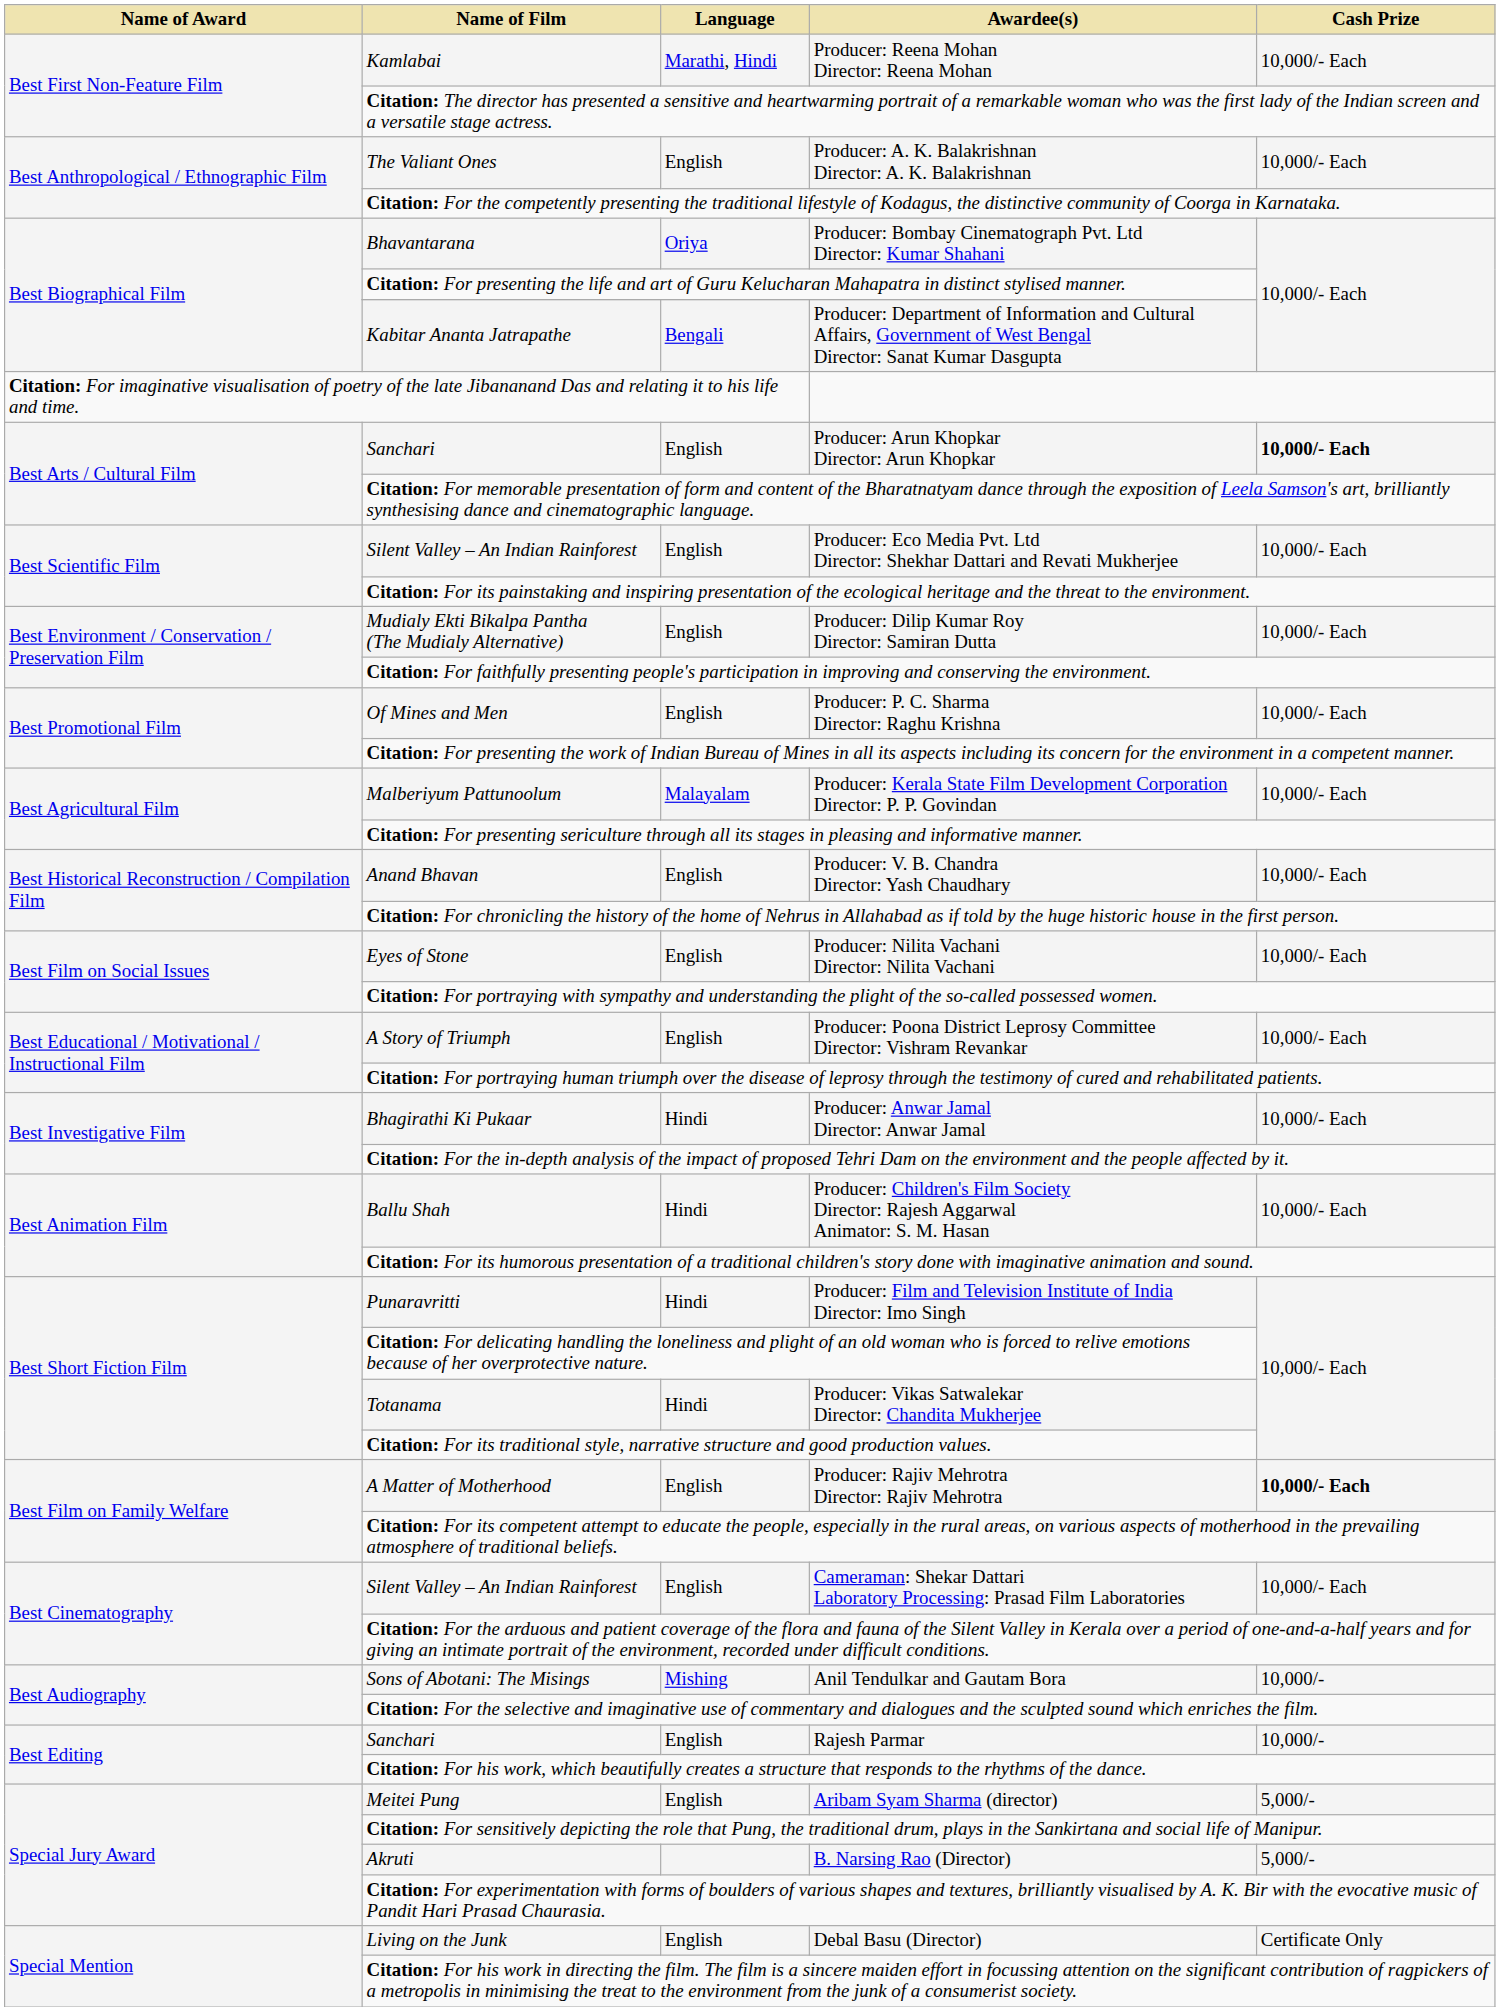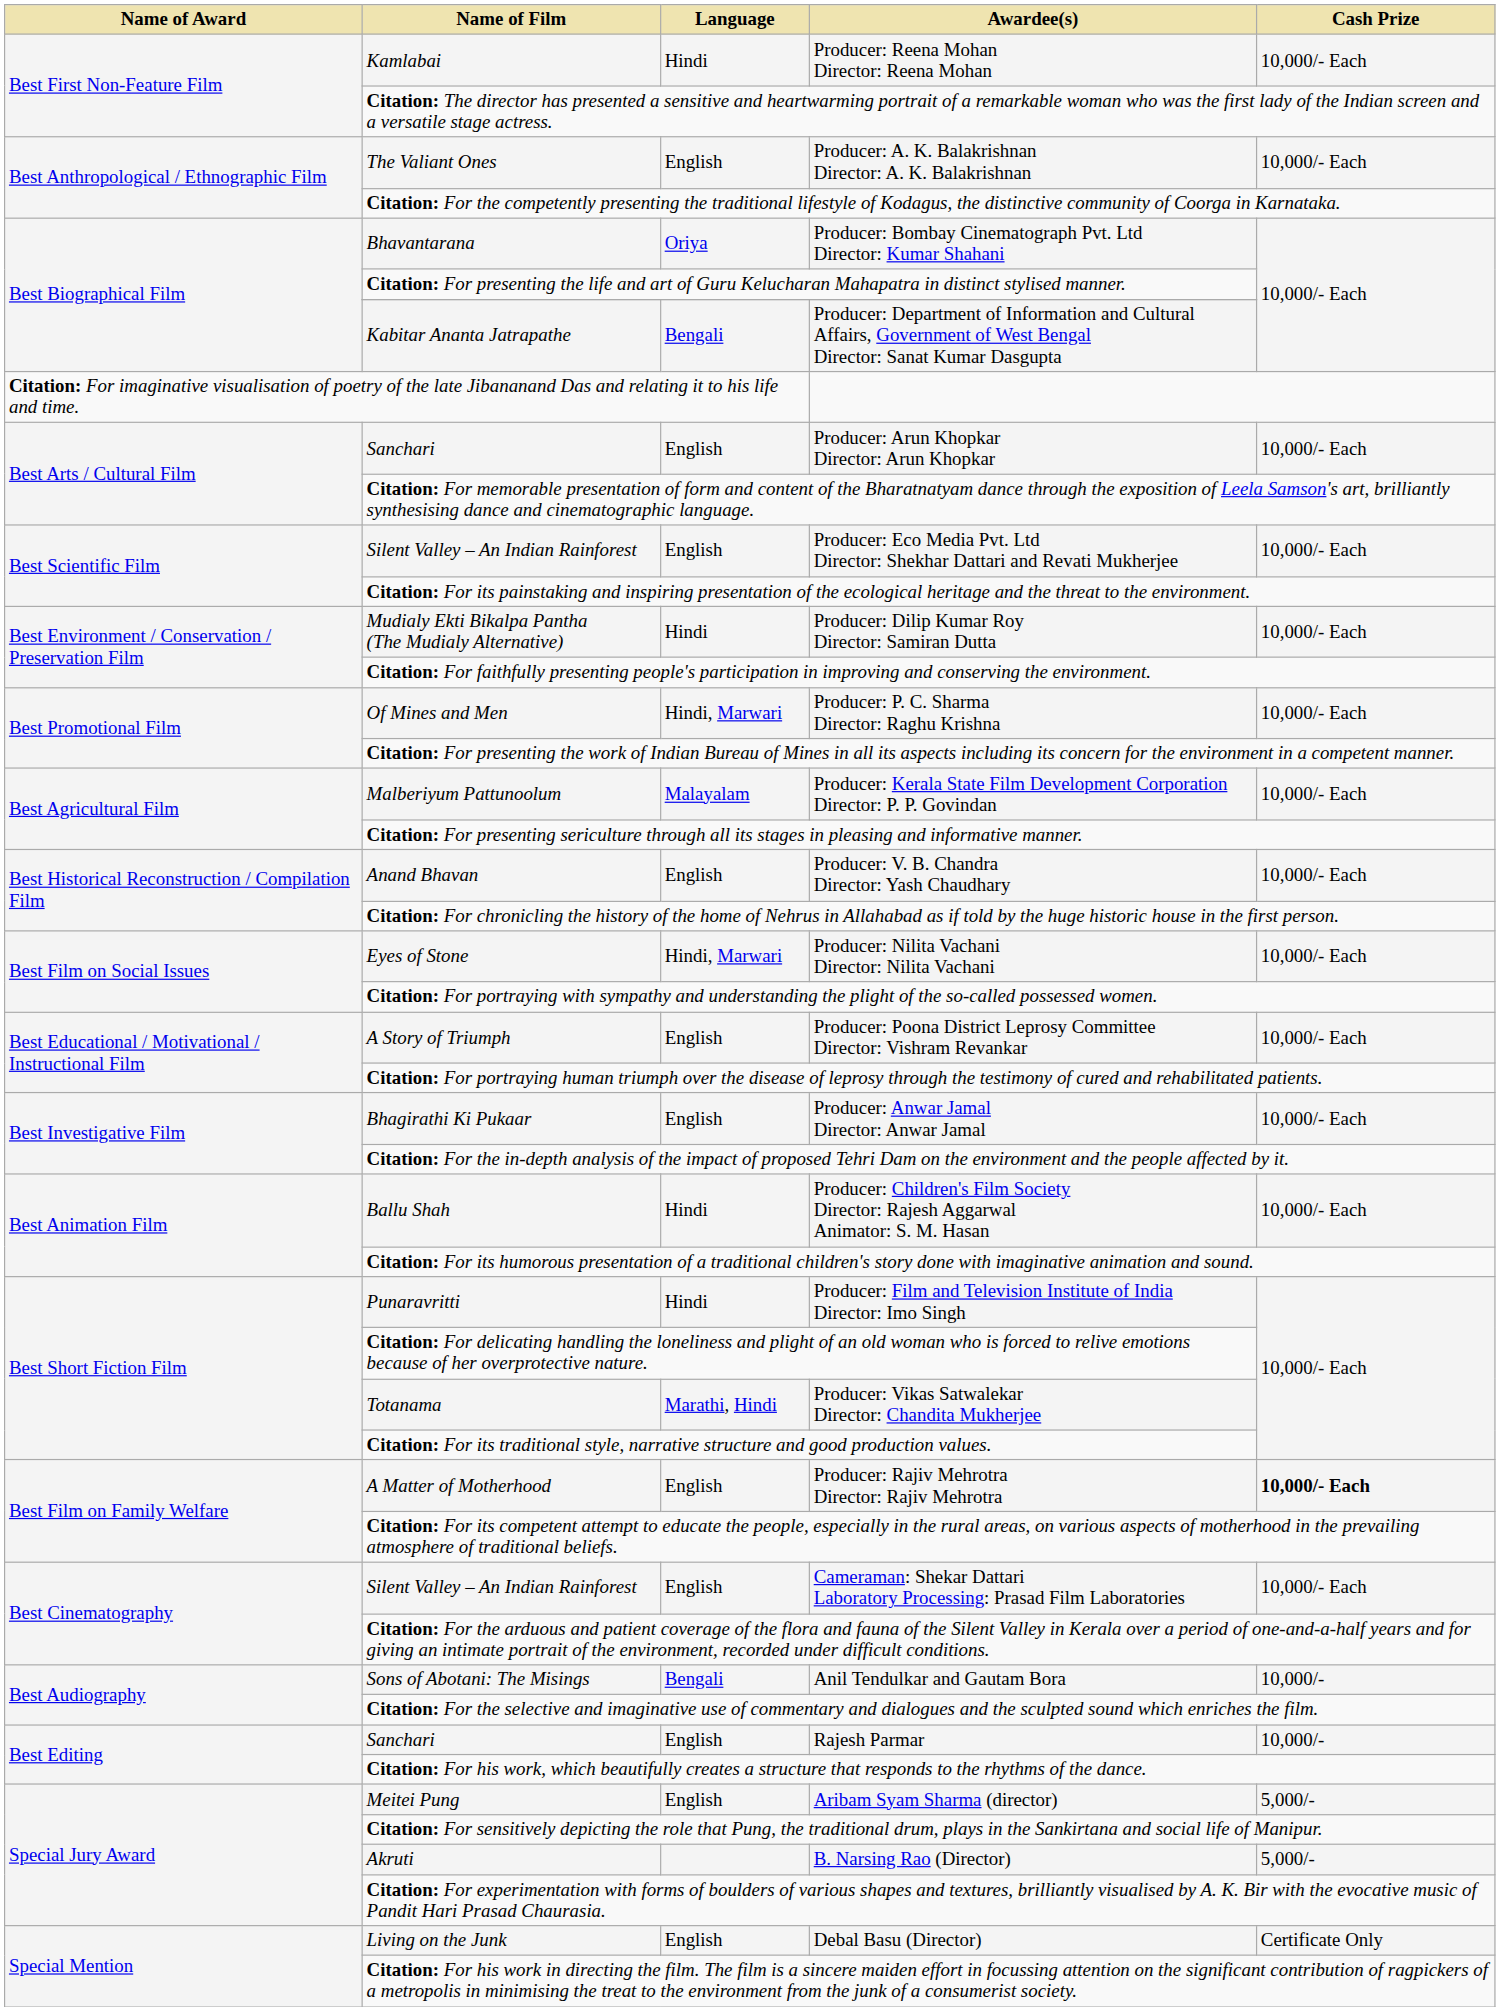 <table class="wikitable" style="width:100%;">
 <tr>
 <th style="background-color:#EFE4B0;width:24%;">Name of Award</th>
 <th style="background-color:#EFE4B0;width:20%;">Name of Film</th>
 <th style="background-color:#EFE4B0;width:10%;">Language</th>
 <th style="background-color:#EFE4B0;width:30%;">Awardee(s)</th>
 <th style="background-color:#EFE4B0;width:16%;">Cash Prize</th>
 </tr>
 <tr style="background-color:#F4F4F4">
 <td rowspan="2"><a href='#'>Best First Non-Feature Film</a></td>
 <td><em>Kamlabai</em></td>
-<td><a href='#'>Marathi</a>, <a href='#'>Hindi</a></td>
+<td>Hindi</td>
 <td>Producer: Reena Mohan<br>Director: Reena Mohan</td>
 <td> 10,000/- Each</td>
 </tr>
 <tr style="background-color:#F9F9F9">
 <td colspan="4"><strong>Citation:</strong> <em>The director has presented a sensitive and heartwarming portrait of a remarkable woman who was the first lady of the Indian screen and a versatile stage actress.</em></td>
 </tr>
 <tr style="background-color:#F4F4F4">
 <td rowspan="2"><a href='#'>Best Anthropological / Ethnographic Film</a></td>
 <td><em>The Valiant Ones</em></td>
 <td>English</td>
 <td>Producer: A. K. Balakrishnan<br>Director: A. K. Balakrishnan</td>
 <td> 10,000/- Each</td>
 </tr>
 <tr style="background-color:#F9F9F9">
 <td colspan="4"><strong>Citation:</strong> <em>For the competently presenting the traditional lifestyle of Kodagus, the distinctive community of Coorga in Karnataka.</em></td>
 </tr>
 <tr style="background-color:#F4F4F4">
 <td rowspan="4"><a href='#'>Best Biographical Film</a></td>
 <td><em>Bhavantarana</em></td>
 <td><a href='#'>Oriya</a></td>
 <td>Producer: Bombay Cinematograph Pvt. Ltd<br>Director: <a href='#'>Kumar Shahani</a></td>
 <td rowspan="4"> 10,000/- Each</td>
 </tr>
 <tr style="background-color:#F9F9F9">
 <td colspan="3"><strong>Citation:</strong> <em>For presenting the life and art of Guru Kelucharan Mahapatra in distinct stylised manner.</em></td>
 </tr>
 <tr style="background-color:#F4F4F4">
 </tr>
 <tr style="background-color:#F4F4F4">
 <td><em>Kabitar Ananta Jatrapathe</em></td>
 <td><a href='#'>Bengali</a></td>
 <td>Producer: Department of Information and Cultural Affairs, <a href='#'>Government of West Bengal</a><br>Director: Sanat Kumar Dasgupta</td>
 </tr>
 <tr style="background-color:#F9F9F9">
 <td colspan="3"><strong>Citation:</strong> <em>For imaginative visualisation of poetry of the late Jibananand Das and relating it to his life and time.</em></td>
 </tr>
 <tr style="background-color:#F4F4F4">
 <td rowspan="2"><a href='#'>Best Arts / Cultural Film</a></td>
 <td><em>Sanchari</em></td>
 <td>English</td>
 <td>Producer: Arun Khopkar<br>Director: Arun Khopkar</td>
-<td><strong> 10,000/- Each</strong></td>
+<td> 10,000/- Each</td>
 </tr>
 <tr style="background-color:#F9F9F9">
 <td colspan="4"><strong>Citation:</strong> <em>For memorable presentation of form and content of the Bharatnatyam dance through the exposition of <a href='#'>Leela Samson</a>'s art, brilliantly synthesising dance and cinematographic language.</em></td>
 </tr>
 <tr style="background-color:#F4F4F4">
 <td rowspan="2"><a href='#'>Best Scientific Film</a></td>
 <td><em>Silent Valley – An Indian Rainforest</em></td>
 <td>English</td>
 <td>Producer: Eco Media Pvt. Ltd<br>Director: Shekhar Dattari and Revati Mukherjee</td>
 <td> 10,000/- Each</td>
 </tr>
 <tr style="background-color:#F9F9F9">
 <td colspan="4"><strong>Citation:</strong> <em>For its painstaking and inspiring presentation of the ecological heritage and the threat to the environment.</em></td>
 </tr>
 <tr style="background-color:#F4F4F4">
 <td rowspan="2"><a href='#'>Best Environment / Conservation / Preservation Film</a></td>
 <td><em>Mudialy Ekti Bikalpa Pantha<br>(The Mudialy Alternative)</em></td>
-<td>English</td>
+<td>Hindi</td>
 <td>Producer: Dilip Kumar Roy<br>Director: Samiran Dutta</td>
 <td> 10,000/- Each</td>
 </tr>
 <tr style="background-color:#F9F9F9">
 <td colspan="4"><strong>Citation:</strong> <em>For faithfully presenting people's participation in improving and conserving the environment.</em></td>
 </tr>
 <tr style="background-color:#F4F4F4">
 <td rowspan="2"><a href='#'>Best Promotional Film</a></td>
 <td><em>Of Mines and Men</em></td>
-<td>English</td>
+<td>Hindi, <a href='#'>Marwari</a></td>
 <td>Producer: P. C. Sharma<br>Director: Raghu Krishna</td>
 <td> 10,000/- Each</td>
 </tr>
 <tr style="background-color:#F9F9F9">
 <td colspan="4"><strong>Citation:</strong> <em>For presenting the work of Indian Bureau of Mines in all its aspects including its concern for the environment in a competent manner.</em></td>
 </tr>
 <tr style="background-color:#F4F4F4">
 <td rowspan="2"><a href='#'>Best Agricultural Film</a></td>
 <td><em>Malberiyum Pattunoolum</em></td>
 <td><a href='#'>Malayalam</a></td>
 <td>Producer: <a href='#'>Kerala State Film Development Corporation</a><br>Director: P. P. Govindan</td>
 <td> 10,000/- Each</td>
 </tr>
 <tr style="background-color:#F9F9F9">
 <td colspan="4"><strong>Citation:</strong> <em>For presenting sericulture through all its stages in pleasing and informative manner.</em></td>
 </tr>
 <tr style="background-color:#F4F4F4">
 <td rowspan="2"><a href='#'>Best Historical Reconstruction / Compilation Film</a></td>
 <td><em>Anand Bhavan</em></td>
 <td>English</td>
 <td>Producer: V. B. Chandra<br>Director: Yash Chaudhary</td>
 <td> 10,000/- Each</td>
 </tr>
 <tr style="background-color:#F9F9F9">
 <td colspan="4"><strong>Citation:</strong> <em>For chronicling the history of the home of Nehrus in Allahabad as if told by the huge historic house in the first person.</em></td>
 </tr>
 <tr style="background-color:#F4F4F4">
 <td rowspan="2"><a href='#'>Best Film on Social Issues</a></td>
 <td><em>Eyes of Stone</em></td>
-<td>English</td>
+<td>Hindi, <a href='#'>Marwari</a></td>
 <td>Producer: Nilita Vachani<br>Director: Nilita Vachani</td>
 <td> 10,000/- Each</td>
 </tr>
 <tr style="background-color:#F9F9F9">
 <td colspan="4"><strong>Citation:</strong> <em>For portraying with sympathy and understanding the plight of the so-called possessed women.</em></td>
 </tr>
 <tr style="background-color:#F4F4F4">
 <td rowspan="2"><a href='#'>Best Educational / Motivational / Instructional Film</a></td>
 <td><em>A Story of Triumph</em></td>
 <td>English</td>
 <td>Producer: Poona District Leprosy Committee<br>Director: Vishram Revankar</td>
 <td> 10,000/- Each</td>
 </tr>
 <tr style="background-color:#F9F9F9">
 <td colspan="4"><strong>Citation:</strong> <em>For portraying human triumph over the disease of leprosy through the testimony of cured and rehabilitated patients.</em></td>
 </tr>
 <tr style="background-color:#F4F4F4">
 <td rowspan="2"><a href='#'>Best Investigative Film</a></td>
 <td><em>Bhagirathi Ki Pukaar</em></td>
-<td>Hindi</td>
+<td>English</td>
 <td>Producer: <a href='#'>Anwar Jamal</a><br>Director: Anwar Jamal</td>
 <td> 10,000/- Each</td>
 </tr>
 <tr style="background-color:#F9F9F9">
 <td colspan="4"><strong>Citation:</strong> <em>For the in-depth analysis of the impact of proposed Tehri Dam on the environment and the people affected by it.</em></td>
 </tr>
 <tr style="background-color:#F4F4F4">
 <td rowspan="2"><a href='#'>Best Animation Film</a></td>
 <td><em>Ballu Shah</em></td>
 <td>Hindi</td>
 <td>Producer: <a href='#'>Children's Film Society</a><br>Director: Rajesh Aggarwal<br>Animator: S. M. Hasan</td>
 <td> 10,000/- Each</td>
 </tr>
 <tr style="background-color:#F9F9F9">
 <td colspan="4"><strong>Citation:</strong> <em>For its humorous presentation of a traditional children's story done with imaginative animation and sound.</em></td>
 </tr>
 <tr style="background-color:#F4F4F4">
 <td rowspan="4"><a href='#'>Best Short Fiction Film</a></td>
 <td><em>Punaravritti</em></td>
 <td>Hindi</td>
 <td>Producer: <a href='#'>Film and Television Institute of India</a><br>Director: Imo Singh</td>
 <td rowspan="4"> 10,000/- Each</td>
 </tr>
 <tr style="background-color:#F9F9F9">
 <td colspan="3"><strong>Citation:</strong> <em>For delicating handling the loneliness and plight of an old woman who is forced to  relive emotions because of her overprotective nature.</em></td>
 </tr>
 <tr style="background-color:#F4F4F4">
 <td><em>Totanama</em></td>
-<td>Hindi</td>
+<td><a href='#'>Marathi</a>, <a href='#'>Hindi</a></td>
 <td>Producer: Vikas Satwalekar<br>Director: <a href='#'>Chandita Mukherjee</a></td>
 </tr>
 <tr style="background-color:#F9F9F9">
 <td colspan="3"><strong>Citation:</strong> <em>For its traditional style, narrative structure and good production values.</em></td>
 </tr>
 <tr style="background-color:#F4F4F4">
 <td rowspan="2"><a href='#'>Best Film on Family Welfare</a></td>
 <td><em>A Matter of Motherhood</em></td>
 <td>English</td>
 <td>Producer: Rajiv Mehrotra<br>Director: Rajiv Mehrotra</td>
 <td><strong> 10,000/- Each</strong></td>
 </tr>
 <tr style="background-color:#F9F9F9">
 <td colspan="4"><strong>Citation:</strong> <em>For its competent attempt to educate the people, especially in the rural areas, on various aspects of motherhood in the prevailing atmosphere of traditional beliefs.</em></td>
 </tr>
 <tr style="background-color:#F4F4F4">
 <td rowspan="2"><a href='#'>Best Cinematography</a></td>
 <td><em>Silent Valley – An Indian Rainforest</em></td>
 <td>English</td>
 <td><a href='#'>Cameraman</a>: Shekar Dattari<br><a href='#'>Laboratory Processing</a>: Prasad Film Laboratories</td>
 <td> 10,000/- Each</td>
 </tr>
 <tr style="background-color:#F9F9F9">
 <td colspan="4"><strong>Citation:</strong> <em>For the arduous and patient coverage of the flora and fauna of the Silent Valley in Kerala over a period of one-and-a-half years and for giving an intimate portrait of the environment, recorded under difficult conditions.</em></td>
 </tr>
 <tr style="background-color:#F4F4F4">
 <td rowspan="2"><a href='#'>Best Audiography</a></td>
 <td><em>Sons of Abotani: The Misings</em></td>
-<td><a href='#'>Mishing</a></td>
+<td><a href='#'>Bengali</a></td>
 <td>Anil Tendulkar and Gautam Bora</td>
 <td> 10,000/-</td>
 </tr>
 <tr style="background-color:#F9F9F9">
 <td colspan="4"><strong>Citation:</strong> <em>For the selective and imaginative use of commentary and dialogues and the sculpted sound which enriches the film.</em></td>
 </tr>
 <tr style="background-color:#F4F4F4">
 <td rowspan="2"><a href='#'>Best Editing</a></td>
 <td><em>Sanchari</em></td>
 <td>English</td>
 <td>Rajesh Parmar</td>
 <td> 10,000/-</td>
 </tr>
 <tr style="background-color:#F9F9F9">
 <td colspan="4"><strong>Citation:</strong> <em>For his work, which beautifully creates a structure that responds to the rhythms of the dance.</em></td>
 </tr>
 <tr style="background-color:#F4F4F4">
 <td rowspan="4"><a href='#'>Special Jury Award</a></td>
 <td><em>Meitei Pung</em></td>
 <td>English</td>
 <td><a href='#'>Aribam Syam Sharma</a> (director)</td>
 <td> 5,000/-</td>
 </tr>
 <tr style="background-color:#F9F9F9">
 <td colspan="4"><strong>Citation:</strong> <em>For sensitively depicting the role that Pung, the traditional drum, plays in the Sankirtana and social life of Manipur.</em></td>
 </tr>
 <tr style="background-color:#F4F4F4">
 <td><em>Akruti</em></td>
 <td></td>
 <td><a href='#'>B. Narsing Rao</a> (Director)</td>
 <td> 5,000/-</td>
 </tr>
 <tr style="background-color:#F9F9F9">
 <td colspan="4"><strong>Citation:</strong> <em>For experimentation with forms of boulders of various shapes and textures, brilliantly visualised by A. K. Bir with the evocative music of Pandit Hari Prasad Chaurasia.</em></td>
 </tr>
 <tr style="background-color:#F4F4F4">
 <td rowspan="4"><a href='#'>Special Mention</a></td>
 <td><em>Living on the Junk</em></td>
 <td>English</td>
 <td>Debal Basu (Director)</td>
 <td>Certificate Only</td>
 </tr>
 <tr style="background-color:#F9F9F9">
 <td colspan="4"><strong>Citation:</strong> <em>For his work in directing the film. The film is a sincere maiden effort in focussing attention on the significant contribution of ragpickers of a metropolis in minimising the treat to the environment from the junk of a consumerist society.</em></td>
 </tr>
 </table>
